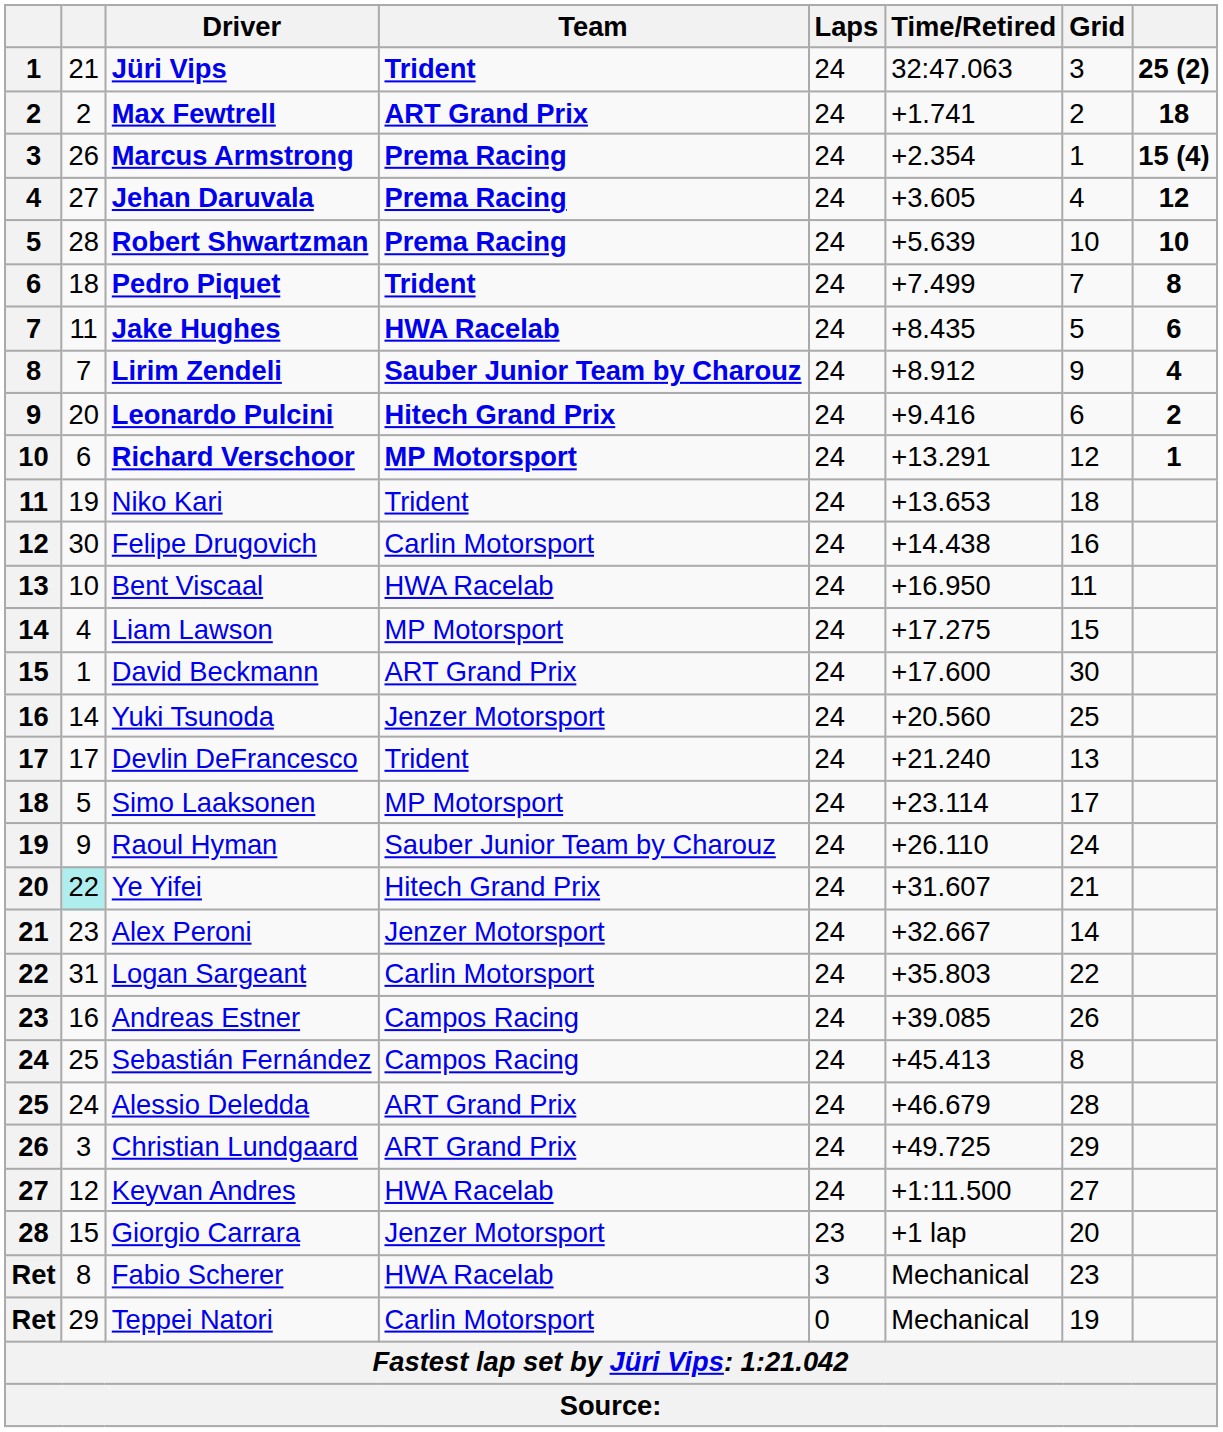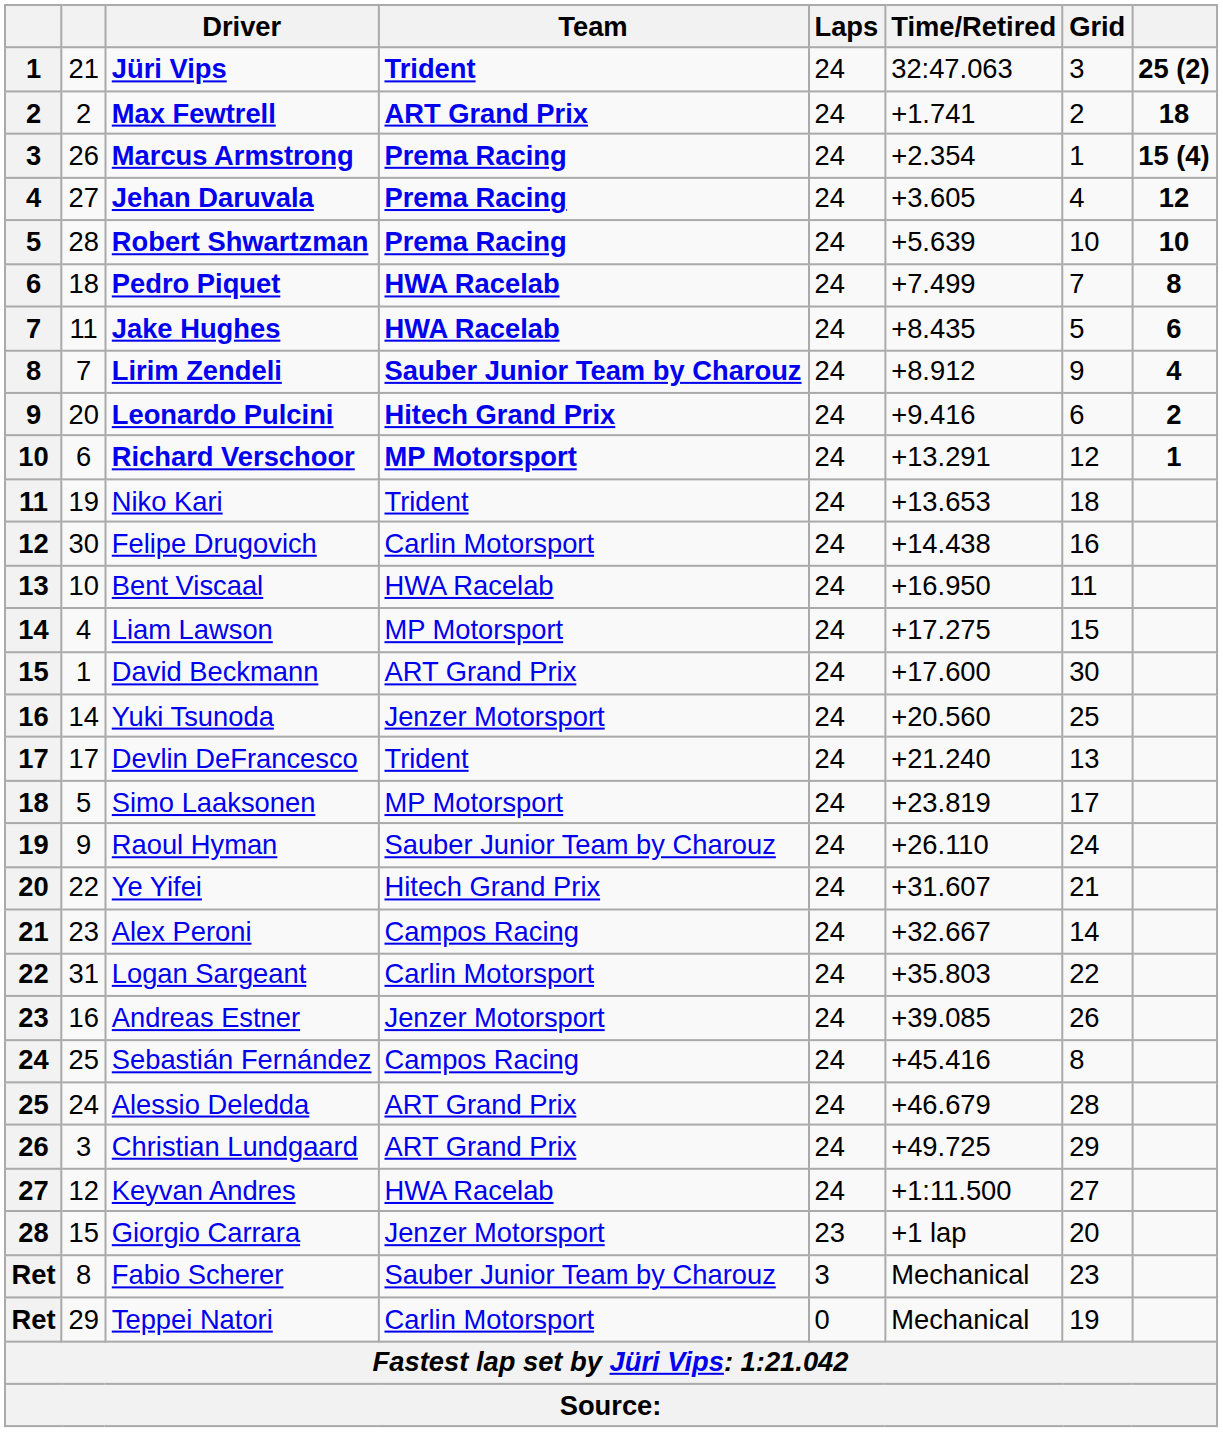 <table class="wikitable" style="font-size:85%">
 <tr>
 <th></th>
 <th></th>
 <th>Driver</th>
 <th>Team</th>
 <th>Laps</th>
 <th>Time/Retired</th>
 <th>Grid</th>
 <th></th>
 </tr>
 <tr>
 <th>1</th>
 <td align="center">21</td>
 <td> <strong><a href='#'>Jüri Vips</a></strong></td>
 <td><strong><a href='#'>Trident</a></strong></td>
 <td>24</td>
 <td>32:47.063</td>
 <td>3</td>
 <td align="center"><strong>25 (2)</strong></td>
 </tr>
 <tr>
 <th>2</th>
 <td align="center">2</td>
 <td> <strong><a href='#'>Max Fewtrell</a></strong></td>
 <td><strong><a href='#'>ART Grand Prix</a></strong></td>
 <td>24</td>
 <td>+1.741</td>
 <td>2</td>
 <td align="center"><strong>18</strong></td>
 </tr>
 <tr>
 <th>3</th>
 <td align="center">26</td>
 <td> <strong><a href='#'>Marcus Armstrong</a></strong></td>
 <td><strong><a href='#'>Prema Racing</a></strong></td>
 <td>24</td>
 <td>+2.354</td>
 <td>1</td>
 <td align="center"><strong>15 (4)</strong></td>
 </tr>
 <tr>
 <th>4</th>
 <td align="center">27</td>
 <td> <strong><a href='#'>Jehan Daruvala</a></strong></td>
 <td><strong><a href='#'>Prema Racing</a></strong></td>
 <td>24</td>
 <td>+3.605</td>
 <td>4</td>
 <td align="center"><strong>12</strong></td>
 </tr>
 <tr>
 <th>5</th>
 <td align="center">28</td>
 <td> <strong><a href='#'>Robert Shwartzman</a></strong></td>
 <td><strong><a href='#'>Prema Racing</a></strong></td>
 <td>24</td>
 <td>+5.639</td>
 <td>10</td>
 <td align="center"><strong>10</strong></td>
 </tr>
 <tr>
 <th>6</th>
 <td align="center">18</td>
 <td> <strong><a href='#'>Pedro Piquet</a></strong></td>
-<td><strong><a href='#'>Trident</a></strong></td>
+<td><strong><a href='#'>HWA Racelab</a></strong></td>
 <td>24</td>
 <td>+7.499</td>
 <td>7</td>
 <td align="center"><strong>8</strong></td>
 </tr>
 <tr>
 <th>7</th>
 <td align="center">11</td>
 <td> <strong><a href='#'>Jake Hughes</a></strong></td>
 <td><strong><a href='#'>HWA Racelab</a></strong></td>
 <td>24</td>
 <td>+8.435</td>
 <td>5</td>
 <td align="center"><strong>6</strong></td>
 </tr>
 <tr>
 <th>8</th>
 <td align="center">7</td>
 <td> <strong><a href='#'>Lirim Zendeli</a></strong></td>
 <td><strong><a href='#'>Sauber Junior Team by Charouz</a></strong></td>
 <td>24</td>
 <td>+8.912</td>
 <td>9</td>
 <td align="center"><strong>4</strong></td>
 </tr>
 <tr>
 <th>9</th>
 <td align="center">20</td>
 <td> <strong><a href='#'>Leonardo Pulcini</a></strong></td>
 <td><strong><a href='#'>Hitech Grand Prix</a></strong></td>
 <td>24</td>
 <td>+9.416</td>
 <td>6</td>
 <td align="center"><strong>2</strong></td>
 </tr>
 <tr>
 <th>10</th>
 <td align="center">6</td>
 <td> <strong><a href='#'>Richard Verschoor</a></strong></td>
 <td><strong><a href='#'>MP Motorsport</a></strong></td>
 <td>24</td>
 <td>+13.291</td>
 <td>12</td>
 <td align="center"><strong>1</strong></td>
 </tr>
 <tr>
 <th>11</th>
 <td align="center">19</td>
 <td> <a href='#'>Niko Kari</a></td>
 <td><a href='#'>Trident</a></td>
 <td>24</td>
 <td>+13.653</td>
 <td>18</td>
 <td></td>
 </tr>
 <tr>
 <th>12</th>
 <td align="center">30</td>
 <td> <a href='#'>Felipe Drugovich</a></td>
 <td><a href='#'>Carlin Motorsport</a></td>
 <td>24</td>
 <td>+14.438</td>
 <td>16</td>
 <td></td>
 </tr>
 <tr>
 <th>13</th>
 <td align="center">10</td>
 <td> <a href='#'>Bent Viscaal</a></td>
 <td><a href='#'>HWA Racelab</a></td>
 <td>24</td>
 <td>+16.950</td>
 <td>11</td>
 <td></td>
 </tr>
 <tr>
 <th>14</th>
 <td align="center">4</td>
 <td> <a href='#'>Liam Lawson</a></td>
 <td><a href='#'>MP Motorsport</a></td>
 <td>24</td>
 <td>+17.275</td>
 <td>15</td>
 <td></td>
 </tr>
 <tr>
 <th>15</th>
 <td align="center">1</td>
 <td> <a href='#'>David Beckmann</a></td>
 <td><a href='#'>ART Grand Prix</a></td>
 <td>24</td>
 <td>+17.600</td>
 <td>30</td>
 <td></td>
 </tr>
 <tr>
 <th>16</th>
 <td align="center">14</td>
 <td> <a href='#'>Yuki Tsunoda</a></td>
 <td><a href='#'>Jenzer Motorsport</a></td>
 <td>24</td>
 <td>+20.560</td>
 <td>25</td>
 <td></td>
 </tr>
 <tr>
 <th>17</th>
 <td align="center">17</td>
 <td> <a href='#'>Devlin DeFrancesco</a></td>
 <td><a href='#'>Trident</a></td>
 <td>24</td>
 <td>+21.240</td>
 <td>13</td>
 <td></td>
 </tr>
 <tr>
 <th>18</th>
 <td align="center">5</td>
 <td> <a href='#'>Simo Laaksonen</a></td>
 <td><a href='#'>MP Motorsport</a></td>
 <td>24</td>
-<td>+23.114</td>
+<td>+23.819</td>
 <td>17</td>
 <td></td>
 </tr>
 <tr>
 <th>19</th>
 <td align="center">9</td>
 <td> <a href='#'>Raoul Hyman</a></td>
 <td><a href='#'>Sauber Junior Team by Charouz</a></td>
 <td>24</td>
 <td>+26.110</td>
 <td>24</td>
 <td></td>
 </tr>
 <tr>
 <th>20</th>
-<td align="center" style="background: paleturquoise;">22</td>
+<td align="center">22</td>
 <td> <a href='#'>Ye Yifei</a></td>
 <td><a href='#'>Hitech Grand Prix</a></td>
 <td>24</td>
 <td>+31.607</td>
 <td>21</td>
 <td></td>
 </tr>
 <tr>
 <th>21</th>
 <td align="center">23</td>
 <td> <a href='#'>Alex Peroni</a></td>
-<td><a href='#'>Jenzer Motorsport</a></td>
+<td><a href='#'>Campos Racing</a></td>
 <td>24</td>
 <td>+32.667</td>
 <td>14</td>
 <td></td>
 </tr>
 <tr>
 <th>22</th>
 <td align="center">31</td>
 <td> <a href='#'>Logan Sargeant</a></td>
 <td><a href='#'>Carlin Motorsport</a></td>
 <td>24</td>
 <td>+35.803</td>
 <td>22</td>
 <td></td>
 </tr>
 <tr>
 <th>23</th>
 <td align="center">16</td>
 <td> <a href='#'>Andreas Estner</a></td>
-<td><a href='#'>Campos Racing</a></td>
+<td><a href='#'>Jenzer Motorsport</a></td>
 <td>24</td>
 <td>+39.085</td>
 <td>26</td>
 <td></td>
 </tr>
 <tr>
 <th>24</th>
 <td align="center">25</td>
 <td> <a href='#'>Sebastián Fernández</a></td>
 <td><a href='#'>Campos Racing</a></td>
 <td>24</td>
-<td>+45.413</td>
+<td>+45.416</td>
 <td>8</td>
 <td></td>
 </tr>
 <tr>
 <th>25</th>
 <td align="center">24</td>
 <td> <a href='#'>Alessio Deledda</a></td>
 <td><a href='#'>ART Grand Prix</a></td>
 <td>24</td>
 <td>+46.679</td>
 <td>28</td>
 <td></td>
 </tr>
 <tr>
 <th>26</th>
 <td align="center">3</td>
 <td> <a href='#'>Christian Lundgaard</a></td>
 <td><a href='#'>ART Grand Prix</a></td>
 <td>24</td>
 <td>+49.725</td>
 <td>29</td>
 <td></td>
 </tr>
 <tr>
 <th>27</th>
 <td align="center">12</td>
 <td> <a href='#'>Keyvan Andres</a></td>
 <td><a href='#'>HWA Racelab</a></td>
 <td>24</td>
 <td>+1:11.500</td>
 <td>27</td>
 <td></td>
 </tr>
 <tr>
 <th>28</th>
 <td align="center">15</td>
 <td> <a href='#'>Giorgio Carrara</a></td>
 <td><a href='#'>Jenzer Motorsport</a></td>
 <td>23</td>
 <td>+1 lap</td>
 <td>20</td>
 <td></td>
 </tr>
 <tr>
 <th>Ret</th>
 <td align="center">8</td>
 <td> <a href='#'>Fabio Scherer</a></td>
-<td><a href='#'>HWA Racelab</a></td>
+<td><a href='#'>Sauber Junior Team by Charouz</a></td>
 <td>3</td>
 <td>Mechanical</td>
 <td>23</td>
 <td></td>
 </tr>
 <tr>
 <th>Ret</th>
 <td align="center">29</td>
 <td> <a href='#'>Teppei Natori</a></td>
 <td><a href='#'>Carlin Motorsport</a></td>
 <td>0</td>
 <td>Mechanical</td>
 <td>19</td>
 <td></td>
 </tr>
 <tr>
 <th colspan="8" align="center"><em>Fastest lap set by  <a href='#'>Jüri Vips</a>: 1:21.042</em></th>
 </tr>
 <tr>
 <th colspan=8>Source:</th>
 </tr>
 </table>
